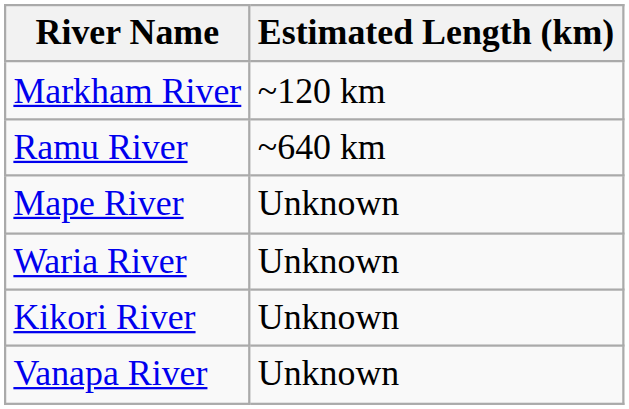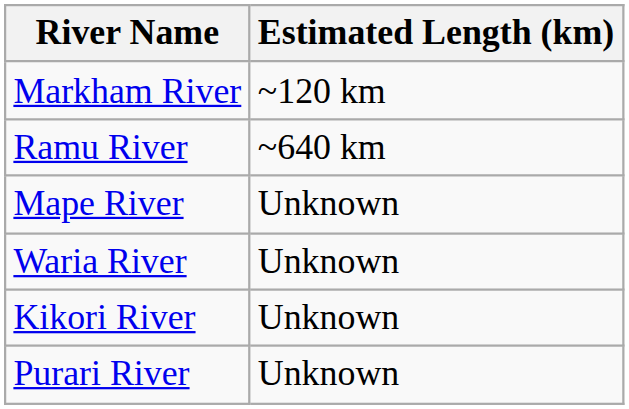 <table class="wikitable">
 <tr>
 <th>River Name</th>
 <th>Estimated Length (km)</th>
 </tr>
 <tr>
 <td><a href='#'>Markham River</a></td>
 <td>~120 km</td>
 </tr>
 <tr>
 <td><a href='#'>Ramu River</a></td>
 <td>~640 km</td>
 </tr>
 <tr>
 <td><a href='#'>Mape River</a></td>
 <td>Unknown</td>
 </tr>
 <tr>
 <td><a href='#'>Waria River</a></td>
 <td>Unknown</td>
 </tr>
 <tr>
 <td><a href='#'>Kikori River</a></td>
 <td>Unknown</td>
 </tr>
 <tr>
-<td><a href='#'>Vanapa River</a></td>
+<td><a href='#'>Purari River</a></td>
 <td>Unknown</td>
 </tr>
 </table>
